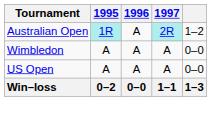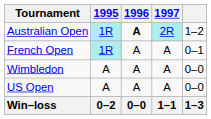 <table class=wikitable style=text-align:center;font-size:97%>
 <tr>
 <th>Tournament</th>
 <th><a href='#'>1995</a></th>
 <th><a href='#'>1996</a></th>
 <th><a href='#'>1997</a></th>
 <th></th>
 </tr>
 <tr>
 <td style="text-align:left;"><a href='#'>Australian Open</a></td>
 <td style="background:#afeeee;"><a href='#'>1R</a></td>
-<td>A</td>
+<td><strong>A</strong></td>
 <td style="background:#afeeee;"><a href='#'>2R</a></td>
 <td>1–2</td>
+</tr>
+<tr>
+<td style="text-align:left;"><a href='#'>French Open</a></td>
+<td style="background:#afeeee;"><a href='#'>1R</a></td>
+<td>A</td>
+<td>A</td>
+<td>0–1</td>
 </tr>
 <tr>
 <td style="text-align:left;"><a href='#'>Wimbledon</a></td>
 <td>A</td>
 <td>A</td>
 <td>A</td>
 <td>0–0</td>
 </tr>
 <tr>
 <td style="text-align:left;"><a href='#'>US Open</a></td>
 <td>A</td>
 <td>A</td>
 <td>A</td>
 <td>0–0</td>
 </tr>
 <tr>
 <th style=text-align:left>Win–loss</th>
 <th>0–2</th>
 <th>0–0</th>
 <th>1–1</th>
 <th>1–3</th>
 </tr>
 </table>
